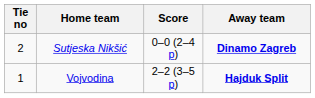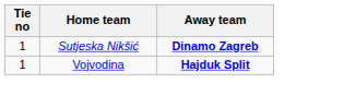 <table class="wikitable" style="text-align: center">
 <tr>
 <th width=40>Tie no</th>
 <th width=150>Home team</th>
-<th width=80>Score</th>
 <th width=150>Away team</th>
 </tr>
 <tr>
-<td>2</td>
+<td>1</td>
 <td><em><a href='#'>Sutjeska Nikšić</a></em></td>
-<td>0–0 (2–4 <a href='#'>p</a>)</td>
 <td><strong><a href='#'>Dinamo Zagreb</a></strong></td>
 </tr>
 <tr>
 <td>1</td>
 <td><a href='#'>Vojvodina</a></td>
-<td>2–2 (3–5 <a href='#'>p</a>)</td>
 <td><strong><a href='#'>Hajduk Split</a></strong></td>
 </tr>
 </table>
